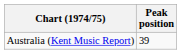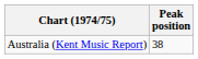 <table class="wikitable sortable plainrowheaders">
 <tr>
 <th scope="col">Chart (1974/75)</th>
 <th scope="col">Peak<br>position</th>
 </tr>
 <tr>
 <td>Australia (<a href='#'>Kent Music Report</a>)</td>
-<td>39</td>
+<td>38</td>
 </tr>
 </table>
